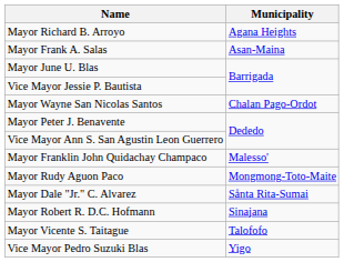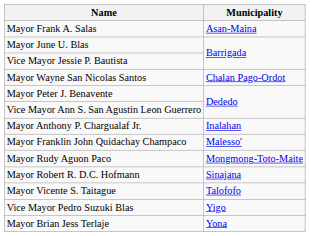 <table class="wikitable">
 <tr>
 <th>Name</th>
 <th>Municipality</th>
-</tr>
-<tr>
-<td>Mayor Richard B. Arroyo</td>
-<td><a href='#'>Agana Heights</a></td>
 </tr>
 <tr>
 <td>Mayor Frank A. Salas</td>
 <td><a href='#'>Asan-Maina</a></td>
 </tr>
 <tr>
 <td>Mayor June U. Blas</td>
 <td rowspan="2"><a href='#'>Barrigada</a></td>
 </tr>
 <tr>
 <td>Vice Mayor Jessie P. Bautista</td>
 </tr>
 <tr>
 <td>Mayor Wayne San Nicolas Santos</td>
 <td><a href='#'>Chalan Pago-Ordot</a></td>
 </tr>
 <tr>
 <td>Mayor Peter J. Benavente</td>
 <td rowspan="2"><a href='#'>Dededo</a></td>
 </tr>
 <tr>
 <td>Vice Mayor Ann S. San Agustin Leon Guerrero</td>
 </tr>
 <tr>
+<td>Mayor Anthony P. Chargualaf Jr.</td>
+<td><a href='#'>Inalahan</a></td>
+</tr>
+<tr>
 <td>Mayor Franklin John Quidachay Champaco</td>
 <td><a href='#'>Malesso'</a></td>
 </tr>
 <tr>
 <td>Mayor Rudy Aguon Paco</td>
 <td><a href='#'>Mongmong-Toto-Maite</a></td>
-</tr>
-<tr>
-<td>Mayor Dale "Jr." C. Alvarez</td>
-<td><a href='#'>Sånta Rita-Sumai</a></td>
 </tr>
 <tr>
 <td>Mayor Robert R. D.C. Hofmann</td>
 <td><a href='#'>Sinajana</a></td>
 </tr>
 <tr>
 <td>Mayor Vicente S. Taitague</td>
 <td><a href='#'>Talofofo</a></td>
 </tr>
 <tr>
 <td>Vice Mayor Pedro Suzuki Blas</td>
 <td><a href='#'>Yigo</a></td>
 </tr>
+<tr>
+<td>Mayor Brian Jess Terlaje</td>
+<td><a href='#'>Yona</a></td>
+</tr>
 </table>
